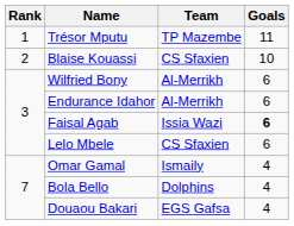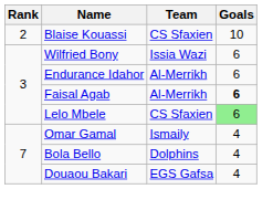 <table class="wikitable" style="text-align:center">
 <tr>
 <th>Rank</th>
 <th>Name</th>
 <th>Team</th>
 <th>Goals</th>
-</tr>
-<tr>
-<td rowspan=1>1</td>
-<td align="left"> <a href='#'>Trésor Mputu</a></td>
-<td align="left"> <a href='#'>TP Mazembe</a></td>
-<td>11</td>
 </tr>
 <tr>
 <td rowspan=1>2</td>
 <td align="left"> <a href='#'>Blaise Kouassi</a></td>
 <td align="left"> <a href='#'>CS Sfaxien</a></td>
 <td>10</td>
 </tr>
 <tr>
 <td rowspan=4>3</td>
 <td align="left"> <a href='#'>Wilfried Bony</a></td>
-<td align="left"> <a href='#'>Al-Merrikh</a></td>
+<td align="left"> <a href='#'>Issia Wazi</a></td>
 <td>6</td>
 </tr>
 <tr>
 <td align="left"> <a href='#'>Endurance Idahor</a></td>
 <td align="left"> <a href='#'>Al-Merrikh</a></td>
 <td>6</td>
 </tr>
 <tr>
 <td align="left"> <a href='#'>Faisal Agab</a></td>
-<td align="left"> <a href='#'>Issia Wazi</a></td>
+<td align="left"> <a href='#'>Al-Merrikh</a></td>
 <td><strong>6</strong></td>
 </tr>
 <tr>
 <td align="left"> <a href='#'>Lelo Mbele</a></td>
 <td align="left"> <a href='#'>CS Sfaxien</a></td>
-<td>6</td>
+<td style="background: lightgreen;">6</td>
 </tr>
 <tr>
 <td rowspan=3>7</td>
 <td align="left"> <a href='#'>Omar Gamal</a></td>
 <td align="left"> <a href='#'>Ismaily</a></td>
 <td>4</td>
 </tr>
 <tr>
 <td align="left"> <a href='#'>Bola Bello</a></td>
 <td align="left"> <a href='#'>Dolphins</a></td>
 <td>4</td>
 </tr>
 <tr>
 <td align="left"> <a href='#'>Douaou Bakari</a></td>
 <td align="left"> <a href='#'>EGS Gafsa</a></td>
 <td>4</td>
 </tr>
 </table>
